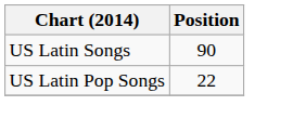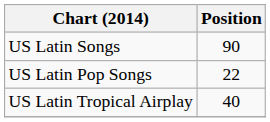 <table class="wikitable">
 <tr>
 <th scope="col">Chart (2014)</th>
 <th scope="col">Position</th>
 </tr>
 <tr>
 <td>US Latin Songs</td>
 <td style="text-align:center;">90</td>
 </tr>
 <tr>
 <td>US Latin Pop Songs</td>
 <td style="text-align:center;">22</td>
 </tr>
 <tr>
+<td>US Latin Tropical Airplay</td>
+<td style="text-align:center;">40</td>
+</tr>
+<tr>
 </tr>
 </table>
